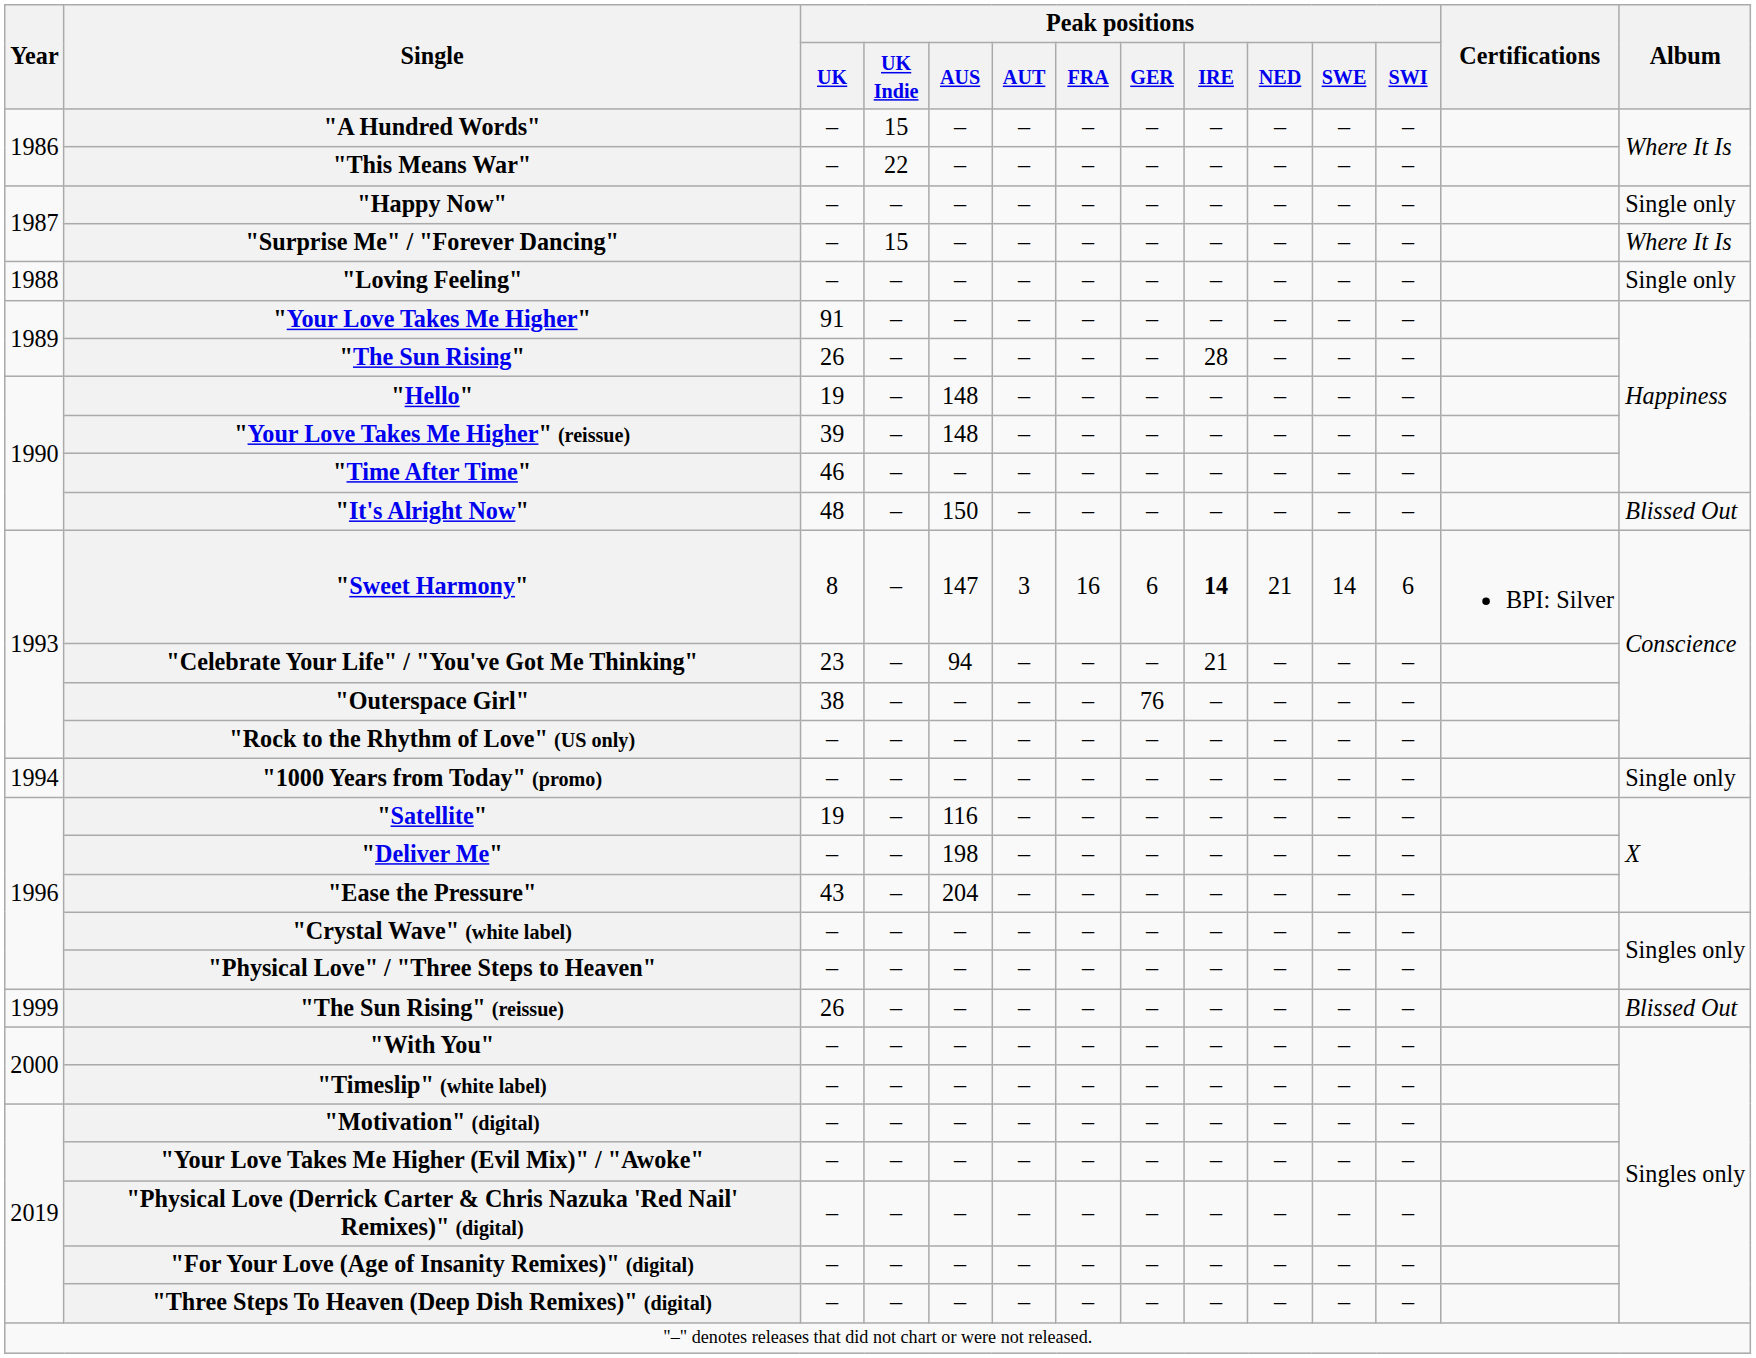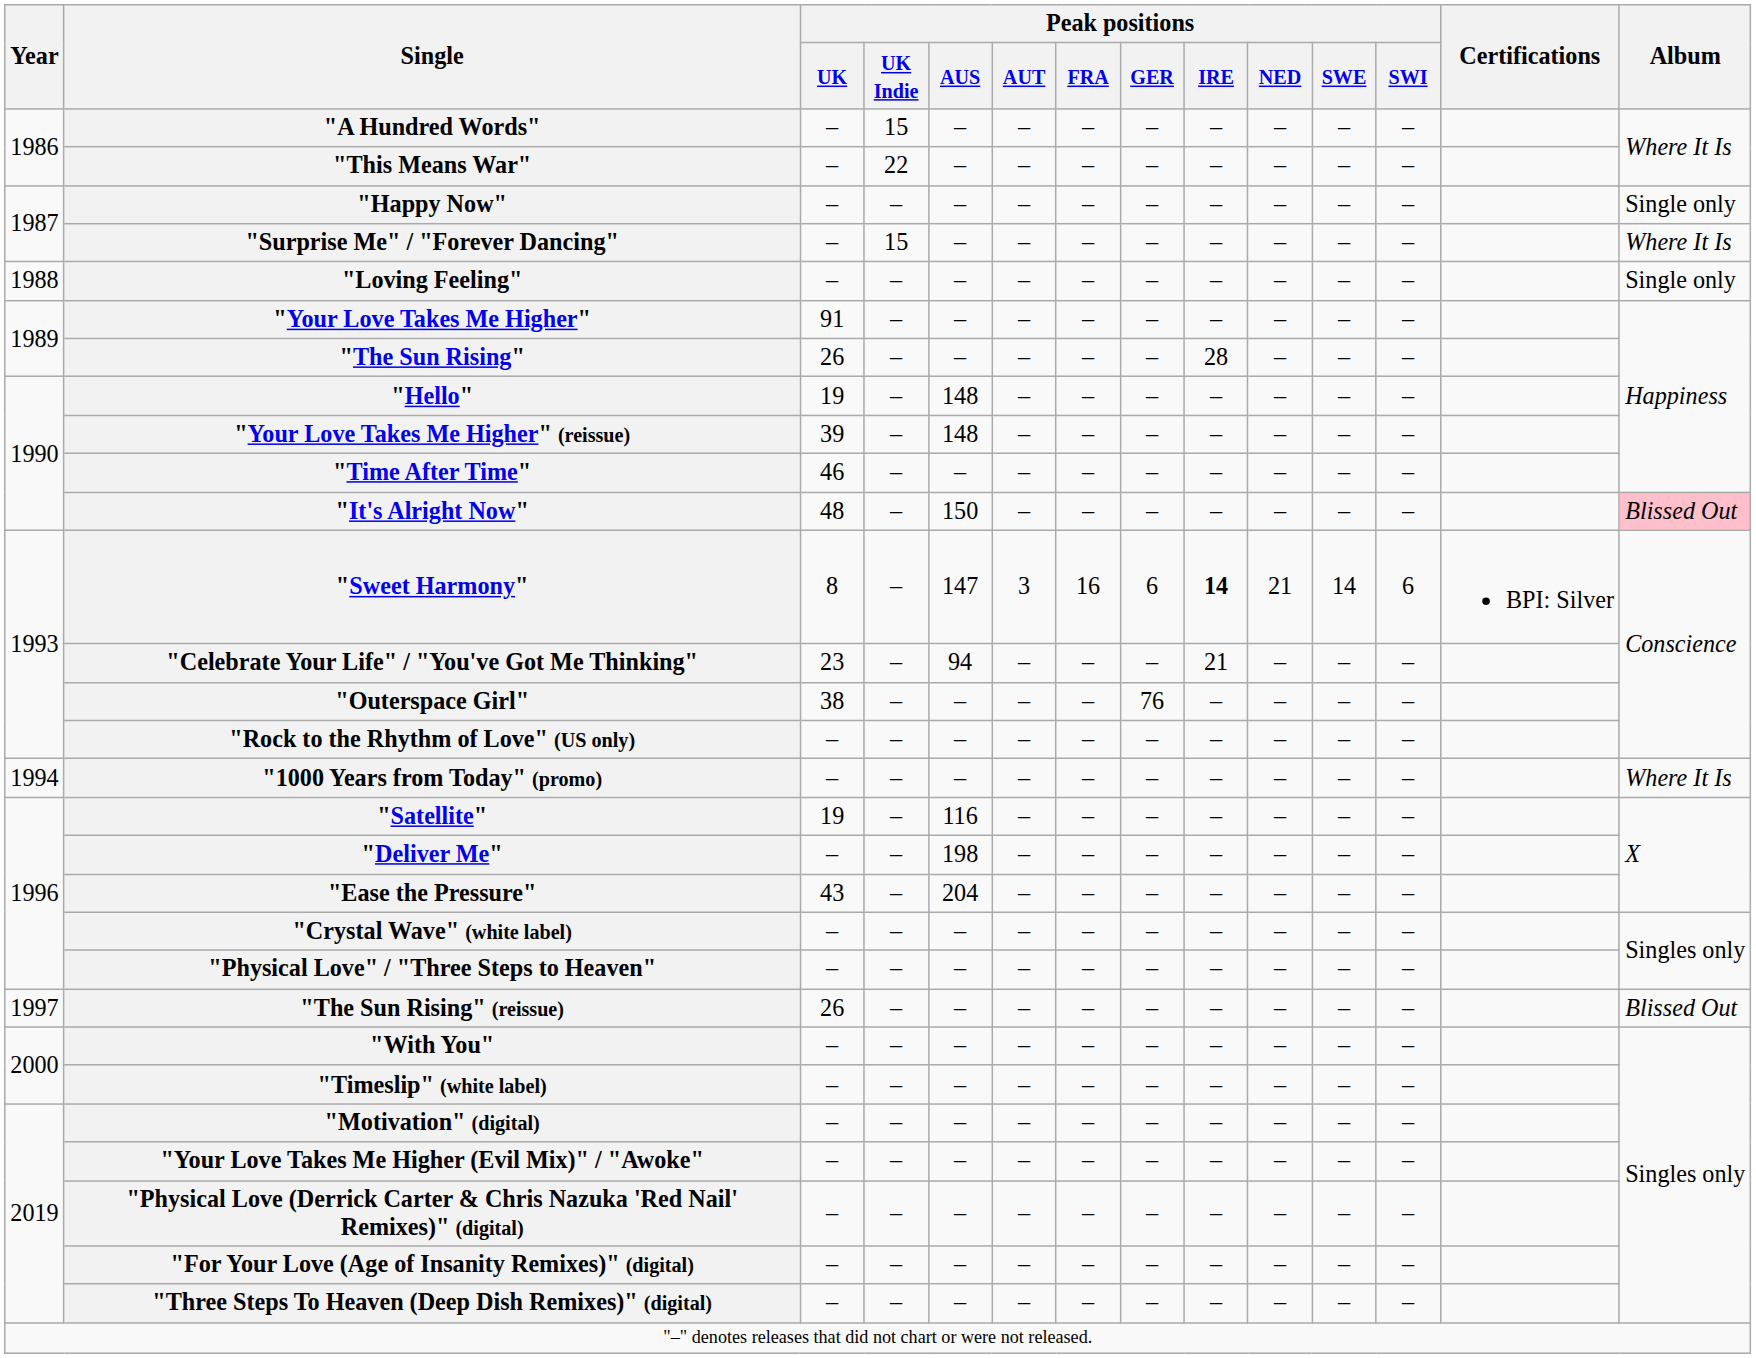 <table class="wikitable plainrowheaders" style="text-align:center;">
 <tr>
 <th rowspan="2">Year</th>
 <th rowspan="2" style="width:30em;">Single</th>
 <th colspan="10">Peak positions</th>
 <th rowspan="2">Certifications</th>
 <th rowspan="2">Album</th>
 </tr>
 <tr>
 <th style="width:35px;"><small><a href='#'>UK</a></small><br></th>
 <th style="width:35px;"><small><a href='#'>UK Indie</a></small><br></th>
 <th style="width:35px;"><small><a href='#'>AUS</a></small><br></th>
 <th style="width:35px;"><small><a href='#'>AUT</a></small><br></th>
 <th style="width:35px;"><small><a href='#'>FRA</a></small><br></th>
 <th style="width:35px;"><small><a href='#'>GER</a></small><br></th>
 <th style="width:35px;"><small><a href='#'>IRE</a></small><br></th>
 <th style="width:35px;"><small><a href='#'>NED</a></small><br></th>
 <th style="width:35px;"><small><a href='#'>SWE</a></small><br></th>
 <th style="width:35px;"><small><a href='#'>SWI</a></small><br></th>
 </tr>
 <tr>
 <td rowspan="2">1986</td>
 <th scope="row">"A Hundred Words"</th>
 <td>–</td>
 <td>15</td>
 <td>–</td>
 <td>–</td>
 <td>–</td>
 <td>–</td>
 <td>–</td>
 <td>–</td>
 <td>–</td>
 <td>–</td>
 <td></td>
 <td style="text-align:left;" rowspan="2"><em>Where It Is</em></td>
 </tr>
 <tr>
 <th scope="row">"This Means War"</th>
 <td>–</td>
 <td>22</td>
 <td>–</td>
 <td>–</td>
 <td>–</td>
 <td>–</td>
 <td>–</td>
 <td>–</td>
 <td>–</td>
 <td>–</td>
 <td></td>
 </tr>
 <tr>
 <td rowspan="2">1987</td>
 <th scope="row">"Happy Now"</th>
 <td>–</td>
 <td>–</td>
 <td>–</td>
 <td>–</td>
 <td>–</td>
 <td>–</td>
 <td>–</td>
 <td>–</td>
 <td>–</td>
 <td>–</td>
 <td></td>
 <td style="text-align:left;">Single only</td>
 </tr>
 <tr>
 <th scope="row">"Surprise Me" / "Forever Dancing"</th>
 <td>–</td>
 <td>15</td>
 <td>–</td>
 <td>–</td>
 <td>–</td>
 <td>–</td>
 <td>–</td>
 <td>–</td>
 <td>–</td>
 <td>–</td>
 <td></td>
 <td style="text-align:left;"><em>Where It Is</em></td>
 </tr>
 <tr>
 <td>1988</td>
 <th scope="row">"Loving Feeling"</th>
 <td>–</td>
 <td>–</td>
 <td>–</td>
 <td>–</td>
 <td>–</td>
 <td>–</td>
 <td>–</td>
 <td>–</td>
 <td>–</td>
 <td>–</td>
 <td></td>
 <td style="text-align:left;">Single only</td>
 </tr>
 <tr>
 <td rowspan="2">1989</td>
 <th scope="row">"<a href='#'>Your Love Takes Me Higher</a>"</th>
 <td>91</td>
 <td>–</td>
 <td>–</td>
 <td>–</td>
 <td>–</td>
 <td>–</td>
 <td>–</td>
 <td>–</td>
 <td>–</td>
 <td>–</td>
 <td></td>
 <td style="text-align:left;" rowspan="5"><em>Happiness</em></td>
 </tr>
 <tr>
 <th scope="row">"<a href='#'>The Sun Rising</a>"</th>
 <td>26</td>
 <td>–</td>
 <td>–</td>
 <td>–</td>
 <td>–</td>
 <td>–</td>
 <td>28</td>
 <td>–</td>
 <td>–</td>
 <td>–</td>
 <td></td>
 </tr>
 <tr>
 <td rowspan="4">1990</td>
 <th scope="row">"<a href='#'>Hello</a>"</th>
 <td>19</td>
 <td>–</td>
 <td>148</td>
 <td>–</td>
 <td>–</td>
 <td>–</td>
 <td>–</td>
 <td>–</td>
 <td>–</td>
 <td>–</td>
 <td></td>
 </tr>
 <tr>
 <th scope="row">"<a href='#'>Your Love Takes Me Higher</a>" <small>(reissue)</small></th>
 <td>39</td>
 <td>–</td>
 <td>148</td>
 <td>–</td>
 <td>–</td>
 <td>–</td>
 <td>–</td>
 <td>–</td>
 <td>–</td>
 <td>–</td>
 <td></td>
 </tr>
 <tr>
 <th scope="row">"<a href='#'>Time After Time</a>"</th>
 <td>46</td>
 <td>–</td>
 <td>–</td>
 <td>–</td>
 <td>–</td>
 <td>–</td>
 <td>–</td>
 <td>–</td>
 <td>–</td>
 <td>–</td>
 <td></td>
 </tr>
 <tr>
 <th scope="row">"<a href='#'>It's Alright Now</a>"</th>
 <td>48</td>
 <td>–</td>
 <td>150</td>
 <td>–</td>
 <td>–</td>
 <td>–</td>
 <td>–</td>
 <td>–</td>
 <td>–</td>
 <td>–</td>
 <td></td>
-<td style="text-align:left;"><em>Blissed Out</em></td>
+<td style="background: pink; text-align:left;"><em>Blissed Out</em></td>
 </tr>
 <tr>
 <td rowspan="4">1993</td>
 <th scope="row">"<a href='#'>Sweet Harmony</a>"</th>
 <td>8</td>
 <td>–</td>
 <td>147</td>
 <td>3</td>
 <td>16</td>
 <td>6</td>
 <td><strong>14</strong></td>
 <td>21</td>
 <td>14</td>
 <td>6</td>
 <td><br><ul><li>BPI: Silver</li></ul></td>
 <td style="text-align:left;" rowspan="4"><em>Conscience</em></td>
 </tr>
 <tr>
 <th scope="row">"Celebrate Your Life" / "You've Got Me Thinking"</th>
 <td>23</td>
 <td>–</td>
 <td>94</td>
 <td>–</td>
 <td>–</td>
 <td>–</td>
 <td>21</td>
 <td>–</td>
 <td>–</td>
 <td>–</td>
 <td></td>
 </tr>
 <tr>
 <th scope="row">"Outerspace Girl"</th>
 <td>38</td>
 <td>–</td>
 <td>–</td>
 <td>–</td>
 <td>–</td>
 <td>76</td>
 <td>–</td>
 <td>–</td>
 <td>–</td>
 <td>–</td>
 <td></td>
 </tr>
 <tr>
 <th scope="row">"Rock to the Rhythm of Love" <small>(US only)</small></th>
 <td>–</td>
 <td>–</td>
 <td>–</td>
 <td>–</td>
 <td>–</td>
 <td>–</td>
 <td>–</td>
 <td>–</td>
 <td>–</td>
 <td>–</td>
 <td></td>
 </tr>
 <tr>
 <td>1994</td>
 <th scope="row">"1000 Years from Today" <small>(promo)</small></th>
 <td>–</td>
 <td>–</td>
 <td>–</td>
 <td>–</td>
 <td>–</td>
 <td>–</td>
 <td>–</td>
 <td>–</td>
 <td>–</td>
 <td>–</td>
 <td></td>
-<td style="text-align:left;">Single only</td>
+<td style="text-align:left;"><em>Where It Is</em></td>
 </tr>
 <tr>
 <td rowspan="5">1996</td>
 <th scope="row">"<a href='#'>Satellite</a>"</th>
 <td>19</td>
 <td>–</td>
 <td>116</td>
 <td>–</td>
 <td>–</td>
 <td>–</td>
 <td>–</td>
 <td>–</td>
 <td>–</td>
 <td>–</td>
 <td></td>
 <td style="text-align:left;" rowspan="3"><em>X</em></td>
 </tr>
 <tr>
 <th scope="row">"<a href='#'>Deliver Me</a>"</th>
 <td>–</td>
 <td>–</td>
 <td>198</td>
 <td>–</td>
 <td>–</td>
 <td>–</td>
 <td>–</td>
 <td>–</td>
 <td>–</td>
 <td>–</td>
 <td></td>
 </tr>
 <tr>
 <th scope="row">"Ease the Pressure"</th>
 <td>43</td>
 <td>–</td>
 <td>204</td>
 <td>–</td>
 <td>–</td>
 <td>–</td>
 <td>–</td>
 <td>–</td>
 <td>–</td>
 <td>–</td>
 <td></td>
 </tr>
 <tr>
 <th scope="row">"Crystal Wave" <small>(white label)</small></th>
 <td>–</td>
 <td>–</td>
 <td>–</td>
 <td>–</td>
 <td>–</td>
 <td>–</td>
 <td>–</td>
 <td>–</td>
 <td>–</td>
 <td>–</td>
 <td></td>
 <td style="text-align:left;" rowspan="2">Singles only</td>
 </tr>
 <tr>
 <th scope="row">"Physical Love" / "Three Steps to Heaven"</th>
 <td>–</td>
 <td>–</td>
 <td>–</td>
 <td>–</td>
 <td>–</td>
 <td>–</td>
 <td>–</td>
 <td>–</td>
 <td>–</td>
 <td>–</td>
 <td></td>
 </tr>
 <tr>
-<td>1999</td>
+<td>1997</td>
 <th scope="row">"The Sun Rising" <small>(reissue)</small></th>
 <td>26</td>
 <td>–</td>
 <td>–</td>
 <td>–</td>
 <td>–</td>
 <td>–</td>
 <td>–</td>
 <td>–</td>
 <td>–</td>
 <td>–</td>
 <td></td>
 <td style="text-align:left;"><em>Blissed Out</em></td>
 </tr>
 <tr>
 <td rowspan="2">2000</td>
 <th scope="row">"With You"</th>
 <td>–</td>
 <td>–</td>
 <td>–</td>
 <td>–</td>
 <td>–</td>
 <td>–</td>
 <td>–</td>
 <td>–</td>
 <td>–</td>
 <td>–</td>
 <td></td>
 <td style="text-align:left;" rowspan="7">Singles only</td>
 </tr>
 <tr>
 <th scope="row">"Timeslip" <small>(white label)</small></th>
 <td>–</td>
 <td>–</td>
 <td>–</td>
 <td>–</td>
 <td>–</td>
 <td>–</td>
 <td>–</td>
 <td>–</td>
 <td>–</td>
 <td>–</td>
 <td></td>
 </tr>
 <tr>
 <td rowspan="5">2019</td>
 <th scope="row">"Motivation" <small>(digital)</small></th>
 <td>–</td>
 <td>–</td>
 <td>–</td>
 <td>–</td>
 <td>–</td>
 <td>–</td>
 <td>–</td>
 <td>–</td>
 <td>–</td>
 <td>–</td>
 <td></td>
 </tr>
 <tr>
 <th scope="row">"Your Love Takes Me Higher (Evil Mix)" / "Awoke"</th>
 <td>–</td>
 <td>–</td>
 <td>–</td>
 <td>–</td>
 <td>–</td>
 <td>–</td>
 <td>–</td>
 <td>–</td>
 <td>–</td>
 <td>–</td>
 <td></td>
 </tr>
 <tr>
 <th scope="row">"Physical Love (Derrick Carter & Chris Nazuka 'Red Nail' Remixes)" <small>(digital)</small></th>
 <td>–</td>
 <td>–</td>
 <td>–</td>
 <td>–</td>
 <td>–</td>
 <td>–</td>
 <td>–</td>
 <td>–</td>
 <td>–</td>
 <td>–</td>
 <td></td>
 </tr>
 <tr>
 <th scope="row">"For Your Love (Age of Insanity Remixes)" <small>(digital)</small></th>
 <td>–</td>
 <td>–</td>
 <td>–</td>
 <td>–</td>
 <td>–</td>
 <td>–</td>
 <td>–</td>
 <td>–</td>
 <td>–</td>
 <td>–</td>
 <td></td>
 </tr>
 <tr>
 <th scope="row">"Three Steps To Heaven (Deep Dish Remixes)" <small>(digital)</small></th>
 <td>–</td>
 <td>–</td>
 <td>–</td>
 <td>–</td>
 <td>–</td>
 <td>–</td>
 <td>–</td>
 <td>–</td>
 <td>–</td>
 <td>–</td>
 <td></td>
 </tr>
 <tr>
 <td colspan="14" style="text-align:center; font-size:9pt;">"–" denotes releases that did not chart or were not released.</td>
 </tr>
 </table>
